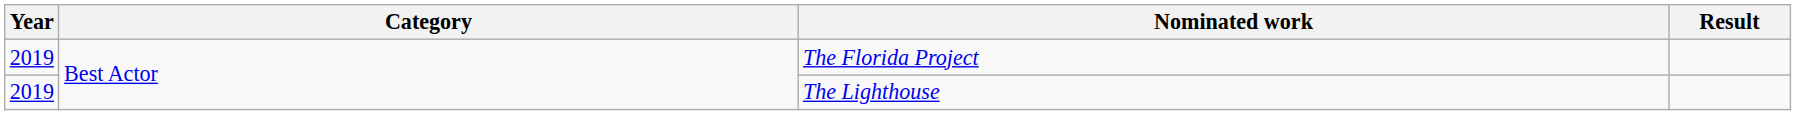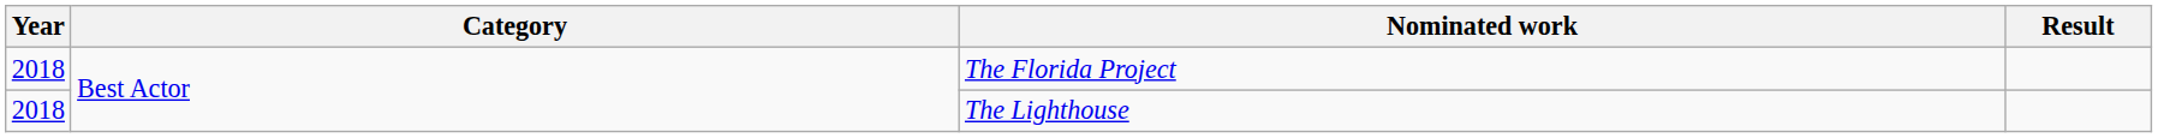 <table class=wikitable>
 <tr>
 <th scope="col" style="width:1em;">Year</th>
 <th scope="col" style="width:33em;">Category</th>
 <th scope="col" style="width:39em;">Nominated work</th>
 <th scope="col" style="width:5em;">Result</th>
 </tr>
 <tr>
-<td><a href='#'>2019</a></td>
+<td><a href='#'>2018</a></td>
 <td rowspan="2"><a href='#'>Best Actor</a></td>
 <td><em><a href='#'>The Florida Project</a></em></td>
 <td></td>
 </tr>
 <tr>
-<td><a href='#'>2019</a></td>
+<td><a href='#'>2018</a></td>
 <td><em><a href='#'>The Lighthouse</a></em></td>
 <td></td>
 </tr>
 </table>
